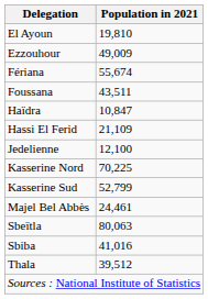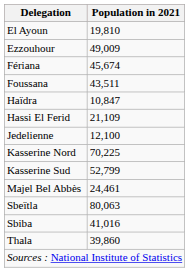 <table class="wikitable centre">
 <tr align="center" bgcolor="#ffbbbb">
 <th>Delegation</th>
 <th>Population in 2021</th>
 </tr>
 <tr>
 <td>El Ayoun</td>
 <td>19,810</td>
 </tr>
 <tr>
 <td>Ezzouhour</td>
 <td>49,009</td>
 </tr>
 <tr>
 <td>Fériana</td>
-<td>55,674</td>
+<td>45,674</td>
 </tr>
 <tr>
 <td>Foussana</td>
 <td>43,511</td>
 </tr>
 <tr>
 <td>Haïdra</td>
 <td>10,847</td>
 </tr>
 <tr>
 <td>Hassi El Ferid</td>
 <td>21,109</td>
 </tr>
 <tr>
 <td>Jedelienne</td>
 <td>12,100</td>
 </tr>
 <tr>
 <td>Kasserine Nord</td>
 <td>70,225</td>
 </tr>
 <tr>
 <td>Kasserine Sud</td>
 <td>52,799</td>
 </tr>
 <tr>
 <td>Majel Bel Abbès</td>
 <td>24,461</td>
 </tr>
 <tr>
 <td>Sbeïtla</td>
 <td>80,063</td>
 </tr>
 <tr>
 <td>Sbiba</td>
 <td>41,016</td>
 </tr>
 <tr>
 <td>Thala</td>
-<td>39,512</td>
+<td>39,860</td>
 </tr>
 <tr>
 <td colspan=2><em>Sources :</em> <a href='#'>National Institute of Statistics</a></td>
 </tr>
 </table>
